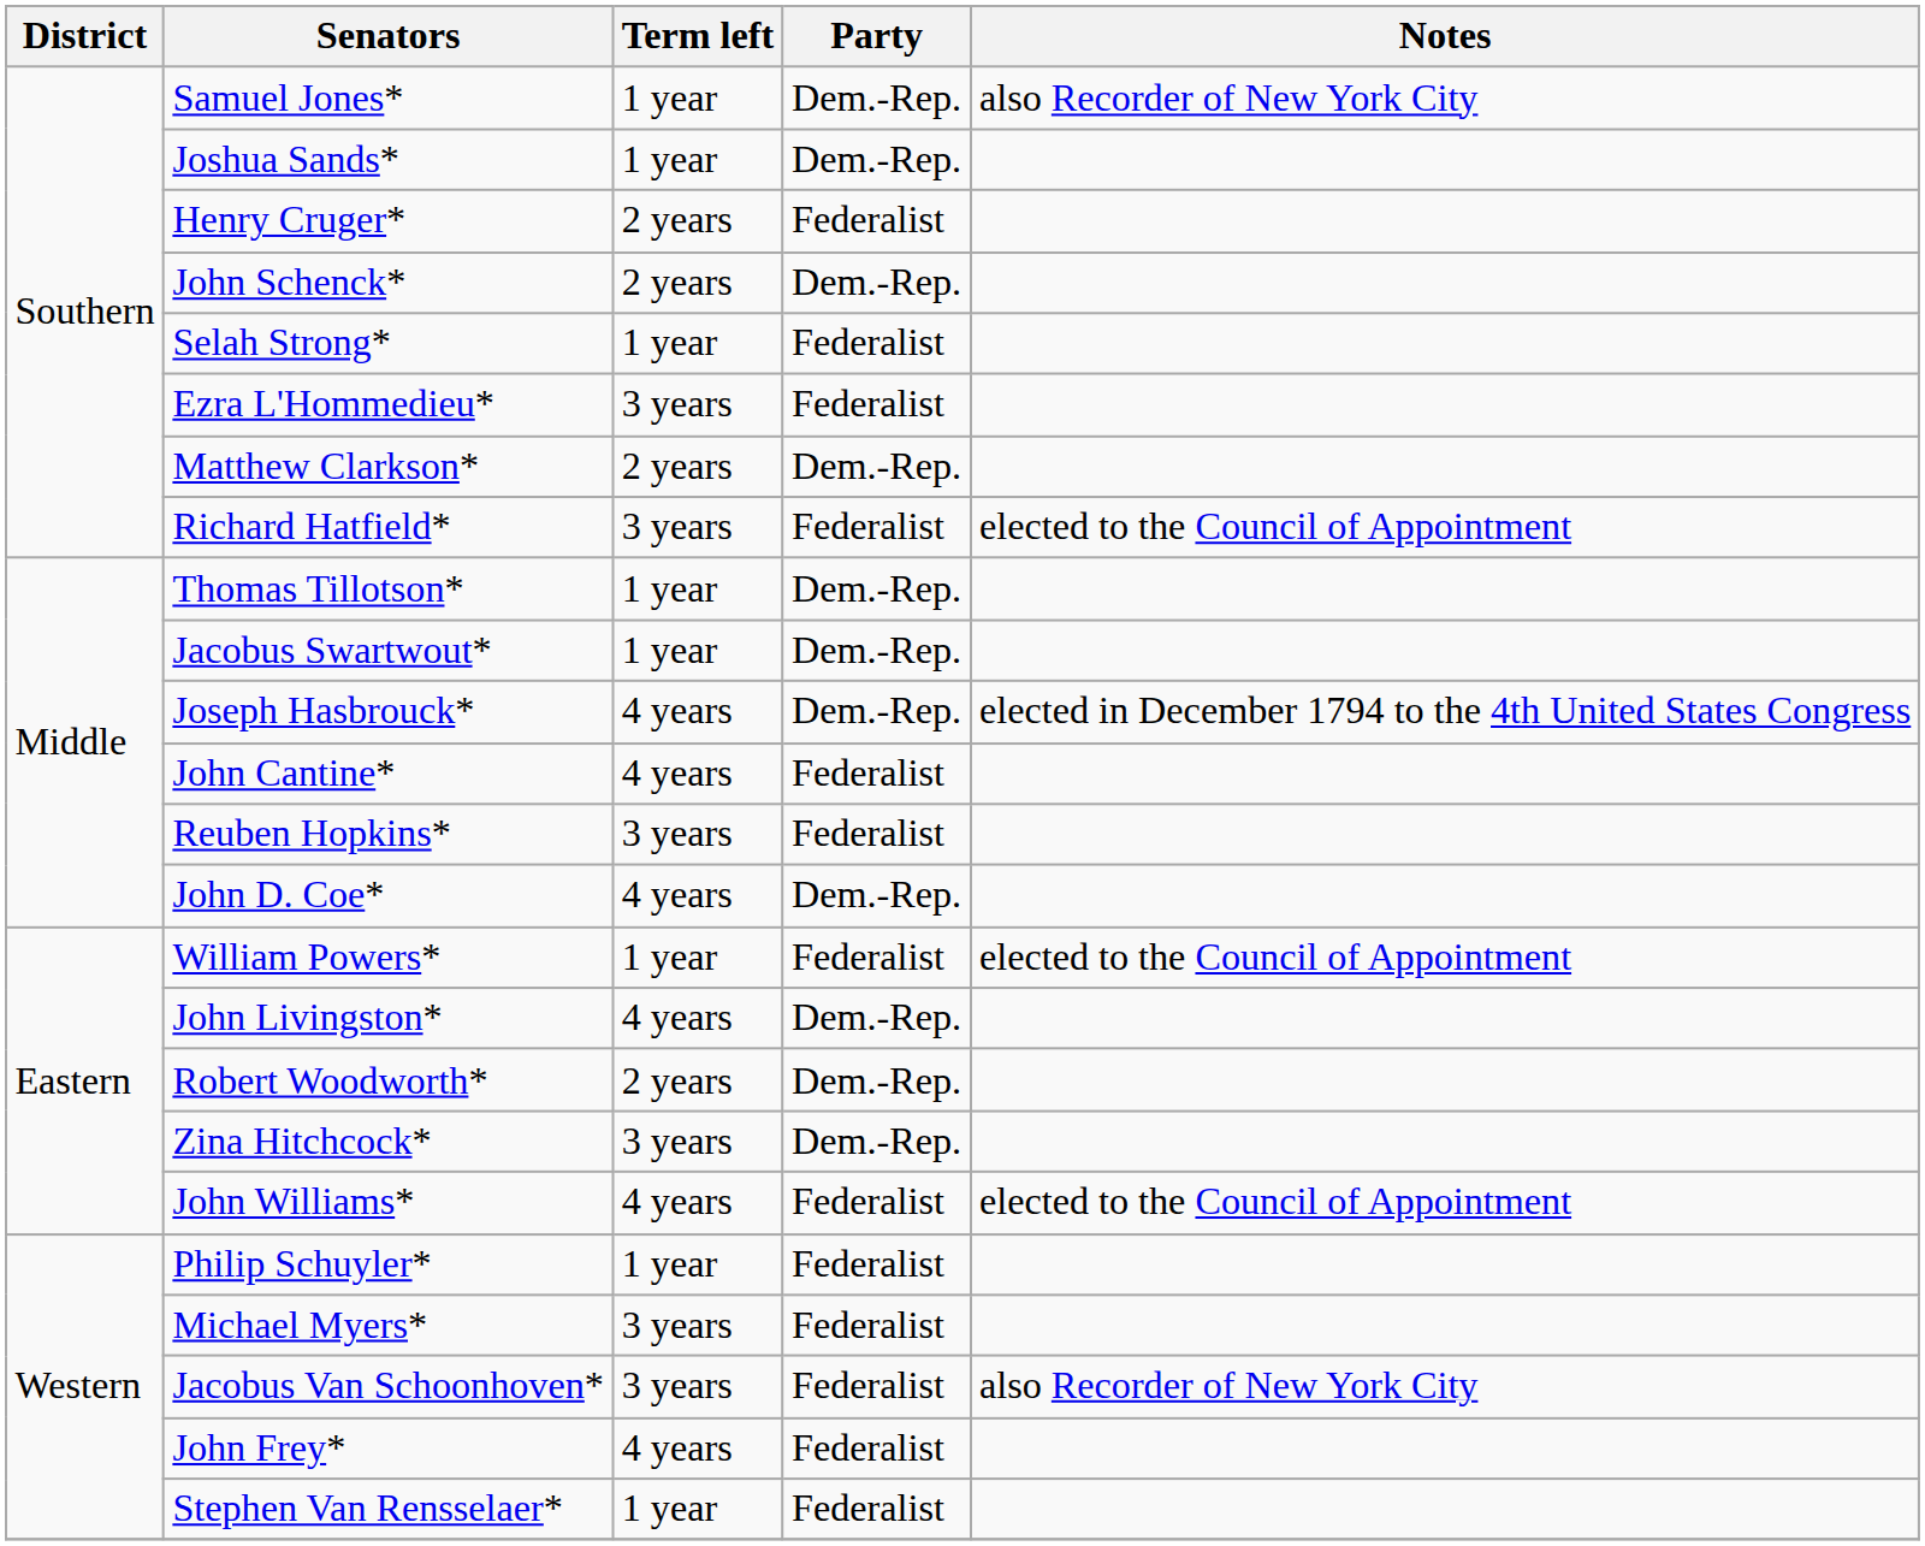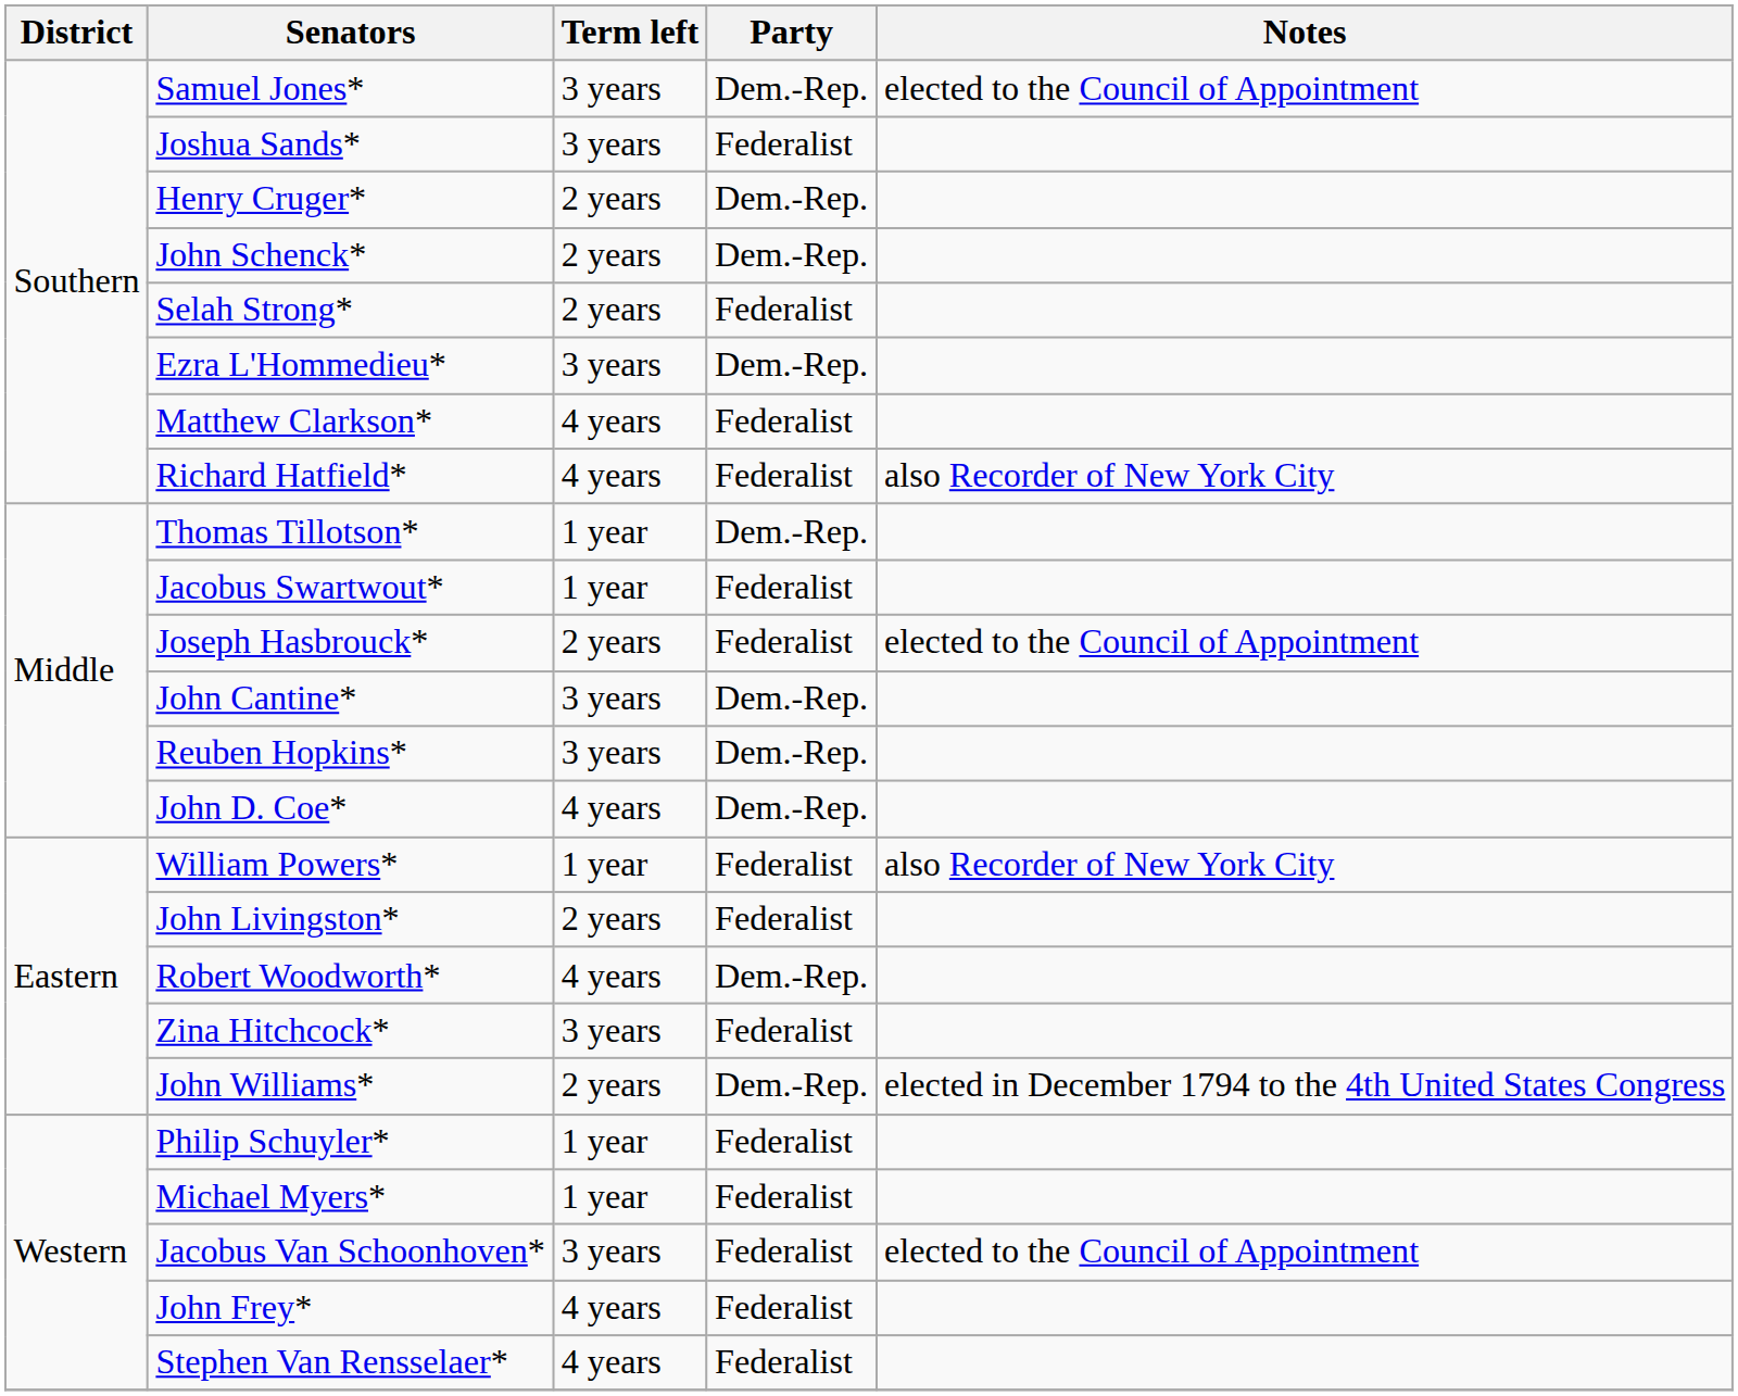 <table class=wikitable>
 <tr>
 <th>District</th>
 <th>Senators</th>
 <th>Term left</th>
 <th>Party</th>
 <th>Notes</th>
 </tr>
 <tr>
 <td rowspan="8">Southern</td>
 <td><a href='#'>Samuel Jones</a>*</td>
-<td>1 year</td>
+<td>3 years</td>
 <td>Dem.-Rep.</td>
-<td>also <a href='#'>Recorder of New York City</a></td>
+<td>elected to the <a href='#'>Council of Appointment</a></td>
 </tr>
 <tr>
 <td><a href='#'>Joshua Sands</a>*</td>
-<td>1 year</td>
-<td>Dem.-Rep.</td>
+<td>3 years</td>
+<td>Federalist</td>
 <td></td>
 </tr>
 <tr>
 <td><a href='#'>Henry Cruger</a>*</td>
 <td>2 years</td>
-<td>Federalist</td>
+<td>Dem.-Rep.</td>
 <td></td>
 </tr>
 <tr>
 <td><a href='#'>John Schenck</a>*</td>
 <td>2 years</td>
 <td>Dem.-Rep.</td>
 <td></td>
 </tr>
 <tr>
 <td><a href='#'>Selah Strong</a>*</td>
-<td>1 year</td>
+<td>2 years</td>
 <td>Federalist</td>
 <td></td>
 </tr>
 <tr>
 <td><a href='#'>Ezra L'Hommedieu</a>*</td>
 <td>3 years</td>
+<td>Dem.-Rep.</td>
+<td></td>
+</tr>
+<tr>
+<td><a href='#'>Matthew Clarkson</a>*</td>
+<td>4 years</td>
 <td>Federalist</td>
 <td></td>
 </tr>
 <tr>
-<td><a href='#'>Matthew Clarkson</a>*</td>
-<td>2 years</td>
-<td>Dem.-Rep.</td>
-<td></td>
-</tr>
-<tr>
 <td><a href='#'>Richard Hatfield</a>*</td>
-<td>3 years</td>
+<td>4 years</td>
 <td>Federalist</td>
-<td>elected to the <a href='#'>Council of Appointment</a></td>
+<td>also <a href='#'>Recorder of New York City</a></td>
 </tr>
 <tr>
 <td rowspan="6">Middle</td>
 <td><a href='#'>Thomas Tillotson</a>*</td>
 <td>1 year</td>
 <td>Dem.-Rep.</td>
 <td></td>
 </tr>
 <tr>
 <td><a href='#'>Jacobus Swartwout</a>*</td>
 <td>1 year</td>
-<td>Dem.-Rep.</td>
+<td>Federalist</td>
 <td></td>
 </tr>
 <tr>
 <td><a href='#'>Joseph Hasbrouck</a>*</td>
-<td>4 years</td>
-<td>Dem.-Rep.</td>
-<td>elected in December 1794 to the <a href='#'>4th United States Congress</a></td>
+<td>2 years</td>
+<td>Federalist</td>
+<td>elected to the <a href='#'>Council of Appointment</a></td>
 </tr>
 <tr>
 <td><a href='#'>John Cantine</a>*</td>
-<td>4 years</td>
-<td>Federalist</td>
+<td>3 years</td>
+<td>Dem.-Rep.</td>
 <td></td>
 </tr>
 <tr>
 <td><a href='#'>Reuben Hopkins</a>*</td>
 <td>3 years</td>
-<td>Federalist</td>
+<td>Dem.-Rep.</td>
 <td></td>
 </tr>
 <tr>
 <td><a href='#'>John D. Coe</a>*</td>
 <td>4 years</td>
 <td>Dem.-Rep.</td>
 <td></td>
 </tr>
 <tr>
 <td rowspan="5">Eastern</td>
 <td><a href='#'>William Powers</a>*</td>
 <td>1 year</td>
 <td>Federalist</td>
-<td>elected to the <a href='#'>Council of Appointment</a></td>
+<td>also <a href='#'>Recorder of New York City</a></td>
 </tr>
 <tr>
 <td><a href='#'>John Livingston</a>*</td>
-<td>4 years</td>
-<td>Dem.-Rep.</td>
+<td>2 years</td>
+<td>Federalist</td>
 <td></td>
 </tr>
 <tr>
 <td><a href='#'>Robert Woodworth</a>*</td>
-<td>2 years</td>
+<td>4 years</td>
 <td>Dem.-Rep.</td>
 <td></td>
 </tr>
 <tr>
 <td><a href='#'>Zina Hitchcock</a>*</td>
 <td>3 years</td>
-<td>Dem.-Rep.</td>
+<td>Federalist</td>
 <td></td>
 </tr>
 <tr>
 <td><a href='#'>John Williams</a>*</td>
-<td>4 years</td>
-<td>Federalist</td>
-<td>elected to the <a href='#'>Council of Appointment</a></td>
+<td>2 years</td>
+<td>Dem.-Rep.</td>
+<td>elected in December 1794 to the <a href='#'>4th United States Congress</a></td>
 </tr>
 <tr>
 <td rowspan="5">Western</td>
 <td><a href='#'>Philip Schuyler</a>*</td>
 <td>1 year</td>
 <td>Federalist</td>
 <td></td>
 </tr>
 <tr>
 <td><a href='#'>Michael Myers</a>*</td>
-<td>3 years</td>
+<td>1 year</td>
 <td>Federalist</td>
 <td></td>
 </tr>
 <tr>
 <td><a href='#'>Jacobus Van Schoonhoven</a>*</td>
 <td>3 years</td>
 <td>Federalist</td>
-<td>also <a href='#'>Recorder of New York City</a></td>
+<td>elected to the <a href='#'>Council of Appointment</a></td>
 </tr>
 <tr>
 <td><a href='#'>John Frey</a>*</td>
 <td>4 years</td>
 <td>Federalist</td>
 <td></td>
 </tr>
 <tr>
 <td><a href='#'>Stephen Van Rensselaer</a>*</td>
-<td>1 year</td>
+<td>4 years</td>
 <td>Federalist</td>
 <td></td>
 </tr>
 <tr>
 </tr>
 </table>
